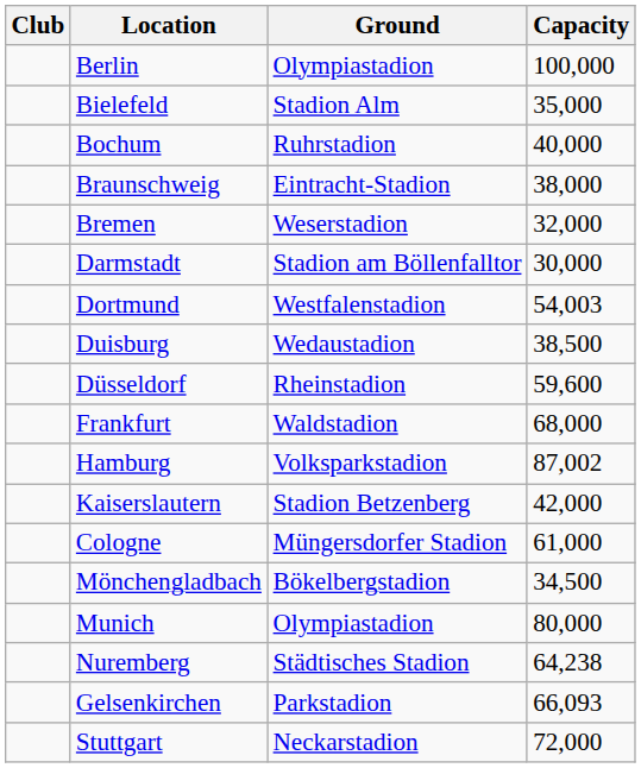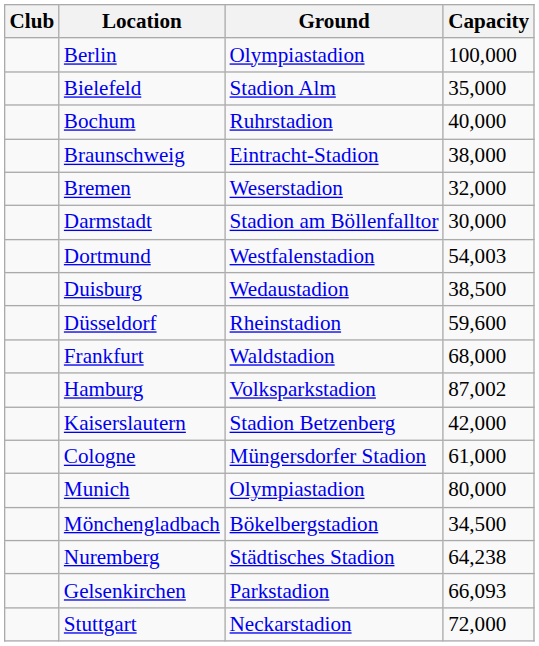 <table class="wikitable sortable">
 <tr>
 <th>Club</th>
 <th>Location</th>
 <th>Ground</th>
 <th>Capacity</th>
 </tr>
 <tr>
 <td></td>
 <td><a href='#'>Berlin</a></td>
 <td><a href='#'>Olympiastadion</a></td>
 <td>100,000</td>
 </tr>
 <tr>
 <td></td>
 <td><a href='#'>Bielefeld</a></td>
 <td><a href='#'>Stadion Alm</a></td>
 <td>35,000</td>
 </tr>
 <tr>
 <td></td>
 <td><a href='#'>Bochum</a></td>
 <td><a href='#'>Ruhrstadion</a></td>
 <td>40,000</td>
 </tr>
 <tr>
 <td></td>
 <td><a href='#'>Braunschweig</a></td>
 <td><a href='#'>Eintracht-Stadion</a></td>
 <td>38,000</td>
 </tr>
 <tr>
 <td></td>
 <td><a href='#'>Bremen</a></td>
 <td><a href='#'>Weserstadion</a></td>
 <td>32,000</td>
 </tr>
 <tr>
 <td></td>
 <td><a href='#'>Darmstadt</a></td>
 <td><a href='#'>Stadion am Böllenfalltor</a></td>
 <td>30,000</td>
 </tr>
 <tr>
 <td></td>
 <td><a href='#'>Dortmund</a></td>
 <td><a href='#'>Westfalenstadion</a></td>
 <td>54,003</td>
 </tr>
 <tr>
 <td></td>
 <td><a href='#'>Duisburg</a></td>
 <td><a href='#'>Wedaustadion</a></td>
 <td>38,500</td>
 </tr>
 <tr>
 <td></td>
 <td><a href='#'>Düsseldorf</a></td>
 <td><a href='#'>Rheinstadion</a></td>
 <td>59,600</td>
 </tr>
 <tr>
 <td></td>
 <td><a href='#'>Frankfurt</a></td>
 <td><a href='#'>Waldstadion</a></td>
 <td>68,000</td>
 </tr>
 <tr>
 <td></td>
 <td><a href='#'>Hamburg</a></td>
 <td><a href='#'>Volksparkstadion</a></td>
 <td>87,002</td>
 </tr>
 <tr>
 <td></td>
 <td><a href='#'>Kaiserslautern</a></td>
 <td><a href='#'>Stadion Betzenberg</a></td>
 <td>42,000</td>
 </tr>
 <tr>
 <td></td>
 <td><a href='#'>Cologne</a></td>
 <td><a href='#'>Müngersdorfer Stadion</a></td>
 <td>61,000</td>
 </tr>
 <tr>
 <td></td>
+<td><a href='#'>Munich</a></td>
+<td><a href='#'>Olympiastadion</a></td>
+<td>80,000</td>
+</tr>
+<tr>
+<td></td>
 <td><a href='#'>Mönchengladbach</a></td>
 <td><a href='#'>Bökelbergstadion</a></td>
 <td>34,500</td>
-</tr>
-<tr>
-<td></td>
-<td><a href='#'>Munich</a></td>
-<td><a href='#'>Olympiastadion</a></td>
-<td>80,000</td>
 </tr>
 <tr>
 <td></td>
 <td><a href='#'>Nuremberg</a></td>
 <td><a href='#'>Städtisches Stadion</a></td>
 <td>64,238</td>
 </tr>
 <tr>
 <td></td>
 <td><a href='#'>Gelsenkirchen</a></td>
 <td><a href='#'>Parkstadion</a></td>
 <td>66,093</td>
 </tr>
 <tr>
 <td></td>
 <td><a href='#'>Stuttgart</a></td>
 <td><a href='#'>Neckarstadion</a></td>
 <td>72,000</td>
 </tr>
 </table>
